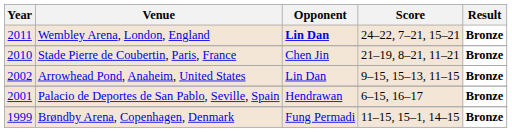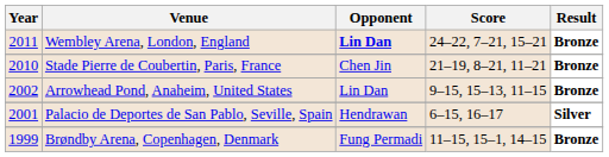 <table class="sortable wikitable" style="font-size: 90%;">
 <tr>
 <th>Year</th>
 <th>Venue</th>
 <th>Opponent</th>
 <th>Score</th>
 <th>Result</th>
 </tr>
 <tr style="background:#F3E6D7">
 <td align="center"><a href='#'>2011</a></td>
 <td align="left"><a href='#'>Wembley Arena</a>, <a href='#'>London</a>, <a href='#'>England</a></td>
 <td align="left"><strong> <a href='#'>Lin Dan</a></strong></td>
 <td align="left">24–22, 7–21, 15–21</td>
 <td style="text-align:left; background:white"> <strong>Bronze</strong></td>
 </tr>
 <tr>
 </tr>
 <tr style="background:#F3E6D7">
 <td align="center"><a href='#'>2010</a></td>
 <td align="left"><a href='#'>Stade Pierre de Coubertin</a>, <a href='#'>Paris</a>, <a href='#'>France</a></td>
 <td align="left"> <a href='#'>Chen Jin</a></td>
 <td align="left">21–19, 8–21, 11–21</td>
 <td style="text-align:left; background:white"> <strong>Bronze</strong></td>
 </tr>
 <tr>
 </tr>
 <tr style="background:#F3E6D7">
 <td align="center"><a href='#'>2002</a></td>
 <td align="left"><a href='#'>Arrowhead Pond</a>, <a href='#'>Anaheim</a>, <a href='#'>United States</a></td>
 <td align="left"> <a href='#'>Lin Dan</a></td>
 <td align="left">9–15, 15–13, 11–15</td>
 <td style="text-align:left; background:white"> <strong>Bronze</strong></td>
 </tr>
 <tr>
 </tr>
 <tr style="background:#F3E6D7">
 <td align="center"><a href='#'>2001</a></td>
 <td align="left"><a href='#'>Palacio de Deportes de San Pablo</a>, <a href='#'>Seville</a>, <a href='#'>Spain</a></td>
 <td align="left"> <a href='#'>Hendrawan</a></td>
 <td align="left">6–15, 16–17</td>
-<td style="text-align:left; background:white"> <strong>Bronze</strong></td>
+<td style="text-align:left; background:white"> <strong>Silver</strong></td>
 </tr>
 <tr>
 </tr>
 <tr style="background:#F3E6D7">
 <td align="center"><a href='#'>1999</a></td>
 <td align="left"><a href='#'>Brøndby Arena</a>, <a href='#'>Copenhagen</a>, <a href='#'>Denmark</a></td>
 <td align="left"> <a href='#'>Fung Permadi</a></td>
 <td align="left">11–15, 15–1, 14–15</td>
 <td style="text-align:left; background:white"> <strong>Bronze</strong></td>
 </tr>
 </table>
